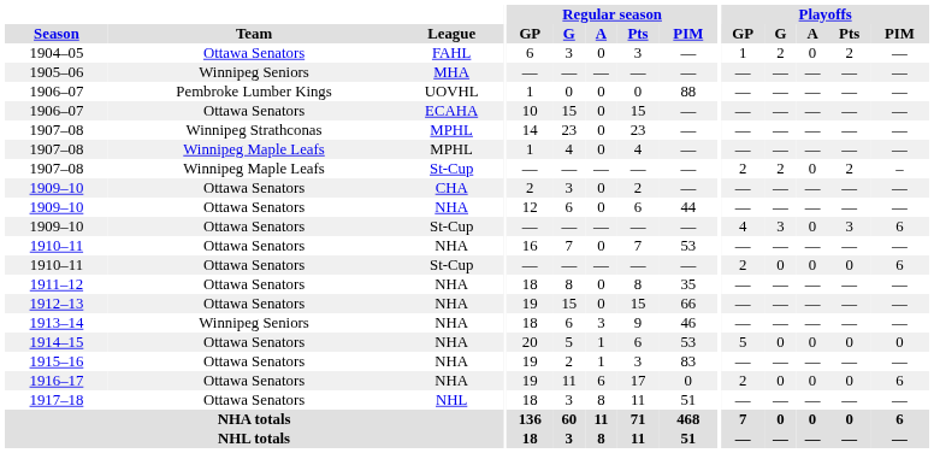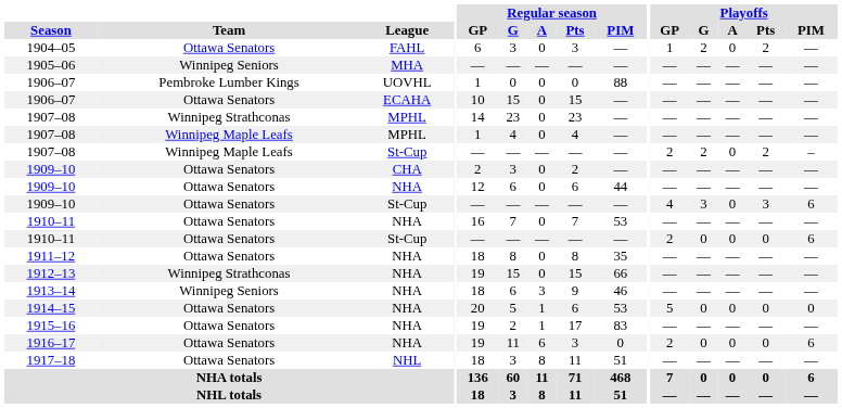 <table border="0" cellpadding="1" cellspacing="0" style="text-align:center; width:60em">
 <tr bgcolor="#e0e0e0">
 <th colspan="3" bgcolor="#ffffff"></th>
 <th rowspan="100" bgcolor="#ffffff"></th>
 <th colspan="5"><a href='#'>Regular season</a></th>
 <th rowspan="100" bgcolor="#ffffff"></th>
 <th colspan="5"><a href='#'>Playoffs</a></th>
 </tr>
 <tr bgcolor="#e0e0e0">
 <th><a href='#'>Season</a></th>
 <th>Team</th>
 <th>League</th>
 <th>GP</th>
 <th><a href='#'>G</a></th>
 <th><a href='#'>A</a></th>
 <th><a href='#'>Pts</a></th>
 <th><a href='#'>PIM</a></th>
 <th>GP</th>
 <th>G</th>
 <th>A</th>
 <th>Pts</th>
 <th>PIM</th>
 </tr>
 <tr>
 <td>1904–05</td>
 <td><a href='#'>Ottawa Senators</a></td>
 <td><a href='#'>FAHL</a></td>
 <td>6</td>
 <td>3</td>
 <td>0</td>
 <td>3</td>
 <td>—</td>
 <td>1</td>
 <td>2</td>
 <td>0</td>
 <td>2</td>
 <td>—</td>
 </tr>
 <tr bgcolor="#f0f0f0">
 <td>1905–06</td>
 <td>Winnipeg Seniors</td>
 <td><a href='#'>MHA</a></td>
 <td>—</td>
 <td>—</td>
 <td>—</td>
 <td>—</td>
 <td>—</td>
 <td>—</td>
 <td>—</td>
 <td>—</td>
 <td>—</td>
 <td>—</td>
 </tr>
 <tr>
 <td>1906–07</td>
 <td>Pembroke Lumber Kings</td>
 <td>UOVHL</td>
 <td>1</td>
 <td>0</td>
 <td>0</td>
 <td>0</td>
 <td>88</td>
 <td>—</td>
 <td>—</td>
 <td>—</td>
 <td>—</td>
 <td>—</td>
 </tr>
 <tr bgcolor="#f0f0f0">
 <td>1906–07</td>
 <td>Ottawa Senators</td>
 <td><a href='#'>ECAHA</a></td>
 <td>10</td>
 <td>15</td>
 <td>0</td>
 <td>15</td>
 <td>—</td>
 <td>—</td>
 <td>—</td>
 <td>—</td>
 <td>—</td>
 <td>—</td>
 </tr>
 <tr>
 <td>1907–08</td>
 <td>Winnipeg Strathconas</td>
 <td><a href='#'>MPHL</a></td>
 <td>14</td>
 <td>23</td>
 <td>0</td>
 <td>23</td>
 <td>—</td>
 <td>—</td>
 <td>—</td>
 <td>—</td>
 <td>—</td>
 <td>—</td>
 </tr>
 <tr bgcolor="#f0f0f0">
 <td>1907–08</td>
 <td><a href='#'>Winnipeg Maple Leafs</a></td>
 <td>MPHL</td>
 <td>1</td>
 <td>4</td>
 <td>0</td>
 <td>4</td>
 <td>—</td>
 <td>—</td>
 <td>—</td>
 <td>—</td>
 <td>—</td>
 <td>—</td>
 </tr>
 <tr>
 <td>1907–08</td>
 <td>Winnipeg Maple Leafs</td>
 <td><a href='#'>St-Cup</a></td>
 <td>—</td>
 <td>—</td>
 <td>—</td>
 <td>—</td>
 <td>—</td>
 <td>2</td>
 <td>2</td>
 <td>0</td>
 <td>2</td>
 <td>–</td>
 </tr>
 <tr bgcolor="#f0f0f0">
 <td><a href='#'>1909–10</a></td>
 <td>Ottawa Senators</td>
 <td><a href='#'>CHA</a></td>
 <td>2</td>
 <td>3</td>
 <td>0</td>
 <td>2</td>
 <td>—</td>
 <td>—</td>
 <td>—</td>
 <td>—</td>
 <td>—</td>
 <td>—</td>
 </tr>
 <tr>
 <td><a href='#'>1909–10</a></td>
 <td>Ottawa Senators</td>
 <td><a href='#'>NHA</a></td>
 <td>12</td>
 <td>6</td>
 <td>0</td>
 <td>6</td>
 <td>44</td>
 <td>—</td>
 <td>—</td>
 <td>—</td>
 <td>—</td>
 <td>—</td>
 </tr>
 <tr bgcolor="#f0f0f0">
 <td>1909–10</td>
 <td>Ottawa Senators</td>
 <td>St-Cup</td>
 <td>—</td>
 <td>—</td>
 <td>—</td>
 <td>—</td>
 <td>—</td>
 <td>4</td>
 <td>3</td>
 <td>0</td>
 <td>3</td>
 <td>6</td>
 </tr>
 <tr>
 <td><a href='#'>1910–11</a></td>
 <td>Ottawa Senators</td>
 <td>NHA</td>
 <td>16</td>
 <td>7</td>
 <td>0</td>
 <td>7</td>
 <td>53</td>
 <td>—</td>
 <td>—</td>
 <td>—</td>
 <td>—</td>
 <td>—</td>
 </tr>
 <tr bgcolor="#f0f0f0">
 <td>1910–11</td>
 <td>Ottawa Senators</td>
 <td>St-Cup</td>
 <td>—</td>
 <td>—</td>
 <td>—</td>
 <td>—</td>
 <td>—</td>
 <td>2</td>
 <td>0</td>
 <td>0</td>
 <td>0</td>
 <td>6</td>
 </tr>
 <tr>
 <td><a href='#'>1911–12</a></td>
 <td>Ottawa Senators</td>
 <td>NHA</td>
 <td>18</td>
 <td>8</td>
 <td>0</td>
 <td>8</td>
 <td>35</td>
 <td>—</td>
 <td>—</td>
 <td>—</td>
 <td>—</td>
 <td>—</td>
 </tr>
 <tr bgcolor="#f0f0f0">
 <td><a href='#'>1912–13</a></td>
-<td>Ottawa Senators</td>
+<td>Winnipeg Strathconas</td>
 <td>NHA</td>
 <td>19</td>
 <td>15</td>
 <td>0</td>
 <td>15</td>
 <td>66</td>
 <td>—</td>
 <td>—</td>
 <td>—</td>
 <td>—</td>
 <td>—</td>
 </tr>
 <tr>
 <td><a href='#'>1913–14</a></td>
 <td>Winnipeg Seniors</td>
 <td>NHA</td>
 <td>18</td>
 <td>6</td>
 <td>3</td>
 <td>9</td>
 <td>46</td>
 <td>—</td>
 <td>—</td>
 <td>—</td>
 <td>—</td>
 <td>—</td>
 </tr>
 <tr bgcolor="#f0f0f0">
 <td><a href='#'>1914–15</a></td>
 <td>Ottawa Senators</td>
 <td>NHA</td>
 <td>20</td>
 <td>5</td>
 <td>1</td>
 <td>6</td>
 <td>53</td>
 <td>5</td>
 <td>0</td>
 <td>0</td>
 <td>0</td>
 <td>0</td>
 </tr>
 <tr>
 <td><a href='#'>1915–16</a></td>
 <td>Ottawa Senators</td>
 <td>NHA</td>
 <td>19</td>
 <td>2</td>
 <td>1</td>
-<td>3</td>
+<td>17</td>
 <td>83</td>
 <td>—</td>
 <td>—</td>
 <td>—</td>
 <td>—</td>
 <td>—</td>
 </tr>
 <tr bgcolor="#f0f0f0">
 <td><a href='#'>1916–17</a></td>
 <td>Ottawa Senators</td>
 <td>NHA</td>
 <td>19</td>
 <td>11</td>
 <td>6</td>
-<td>17</td>
+<td>3</td>
 <td>0</td>
 <td>2</td>
 <td>0</td>
 <td>0</td>
 <td>0</td>
 <td>6</td>
 </tr>
 <tr>
 <td><a href='#'>1917–18</a></td>
 <td>Ottawa Senators</td>
 <td><a href='#'>NHL</a></td>
 <td>18</td>
 <td>3</td>
 <td>8</td>
 <td>11</td>
 <td>51</td>
 <td>—</td>
 <td>—</td>
 <td>—</td>
 <td>—</td>
 <td>—</td>
 </tr>
 <tr bgcolor="#e0e0e0">
 <th colspan="3">NHA totals</th>
 <th>136</th>
 <th>60</th>
 <th>11</th>
 <th>71</th>
 <th>468</th>
 <th>7</th>
 <th>0</th>
 <th>0</th>
 <th>0</th>
 <th>6</th>
 </tr>
 <tr bgcolor="#e0e0e0">
 <th colspan="3">NHL totals</th>
 <th>18</th>
 <th>3</th>
 <th>8</th>
 <th>11</th>
 <th>51</th>
 <th>—</th>
 <th>—</th>
 <th>—</th>
 <th>—</th>
 <th>—</th>
 </tr>
 </table>
